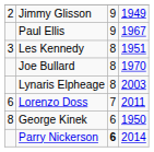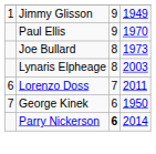 <table class="wikitable">
 <tr>
 </tr>
 <tr>
-<td>2</td>
+<td>1</td>
 <td>Jimmy Glisson</td>
 <td>9</td>
 <td><a href='#'>1949</a></td>
 </tr>
 <tr>
 <td></td>
 <td>Paul Ellis</td>
 <td>9</td>
-<td><a href='#'>1967</a></td>
-</tr>
-<tr>
-<td>3</td>
-<td>Les Kennedy</td>
-<td>8</td>
-<td><a href='#'>1951</a></td>
+<td><a href='#'>1970</a></td>
 </tr>
 <tr>
 <td></td>
 <td>Joe Bullard</td>
 <td>8</td>
-<td><a href='#'>1970</a></td>
+<td><a href='#'>1973</a></td>
 </tr>
 <tr>
 <td></td>
 <td>Lynaris Elpheage</td>
 <td>8</td>
 <td><a href='#'>2003</a></td>
 </tr>
 <tr>
 <td>6</td>
 <td><a href='#'>Lorenzo Doss</a></td>
 <td>7</td>
 <td><a href='#'>2011</a></td>
 </tr>
 <tr>
-<td>8</td>
+<td>7</td>
 <td>George Kinek</td>
 <td>6</td>
 <td><a href='#'>1950</a></td>
 </tr>
 <tr>
 <td></td>
 <td><a href='#'>Parry Nickerson</a></td>
 <td><strong>6</strong></td>
 <td><a href='#'>2014</a></td>
 </tr>
 </table>
